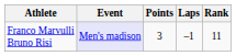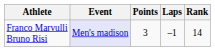 <table class=wikitable style="font-size:90%">
 <tr>
 <th>Athlete</th>
 <th>Event</th>
 <th>Points</th>
 <th>Laps</th>
 <th>Rank</th>
 </tr>
 <tr align=center>
 <td align=left><a href='#'>Franco Marvulli</a><br><a href='#'>Bruno Risi</a></td>
 <td align=left style="background: lavender;"><a href='#'>Men's madison</a></td>
 <td>3</td>
 <td>–1</td>
-<td>11</td>
+<td>14</td>
 </tr>
 </table>
